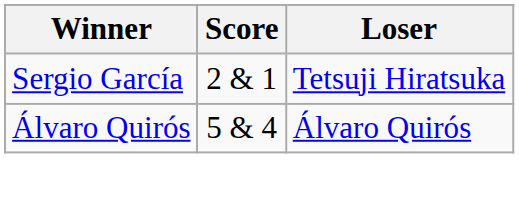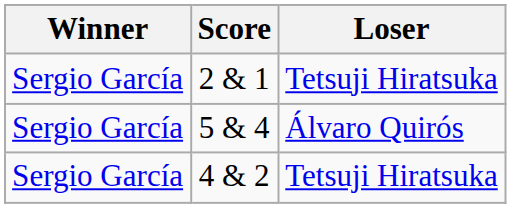 <table class="wikitable" font-size:95%;">
 <tr>
 <th>Winner</th>
 <th>Score</th>
 <th>Loser</th>
 </tr>
 <tr>
 <td><a href='#'>Sergio García</a></td>
 <td align=center>2 & 1</td>
 <td><a href='#'>Tetsuji Hiratsuka</a></td>
 </tr>
 <tr>
-<td><a href='#'>Álvaro Quirós</a></td>
+<td><a href='#'>Sergio García</a></td>
 <td align=center>5 & 4</td>
 <td><a href='#'>Álvaro Quirós</a></td>
 </tr>
+<tr>
+<td><a href='#'>Sergio García</a></td>
+<td align=center>4 & 2</td>
+<td><a href='#'>Tetsuji Hiratsuka</a></td>
+</tr>
 </table>
